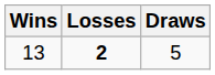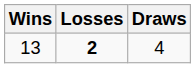 <table class="wikitable">
 <tr>
 <th>Wins</th>
 <th>Losses</th>
 <th>Draws</th>
 </tr>
 <tr>
 <td align="center">13</td>
 <td align="center"><strong>2</strong></td>
-<td align="center">5</td>
+<td align="center">4</td>
 </tr>
 </table>
